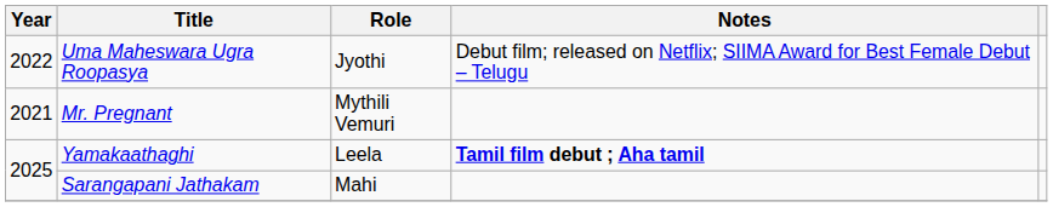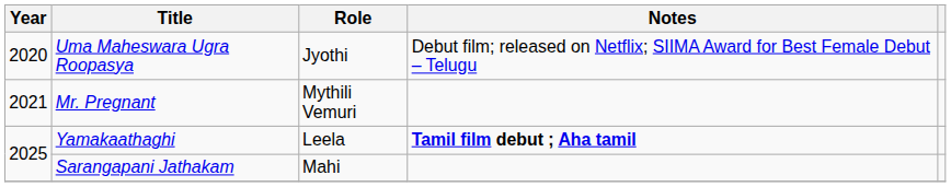 <table class="wikitable">
 <tr>
 <th>Year</th>
 <th>Title</th>
 <th>Role</th>
 <th>Notes</th>
 <th class="unsortable"></th>
 </tr>
 <tr>
-<td>2022</td>
+<td>2020</td>
 <td><em><a href='#'>Uma Maheswara Ugra Roopasya</a></em></td>
 <td>Jyothi</td>
 <td>Debut film; released on <a href='#'>Netflix</a>; <a href='#'>SIIMA Award for Best Female Debut – Telugu</a></td>
 <td></td>
 </tr>
 <tr>
 <td>2021</td>
 <td><em><a href='#'>Mr. Pregnant</a></em></td>
 <td>Mythili Vemuri</td>
 <td></td>
 <td></td>
 </tr>
 <tr>
 <td rowspan="2">2025</td>
 <td><em><a href='#'>Yamakaathaghi</a></em></td>
 <td>Leela</td>
 <td><strong><a href='#'>Tamil film</a> debut ; <a href='#'>Aha tamil</a></strong></td>
 <td></td>
 </tr>
 <tr>
 <td><em><a href='#'>Sarangapani Jathakam</a></em></td>
 <td>Mahi</td>
 <td></td>
 <td></td>
 </tr>
 <tr>
 </tr>
 </table>
